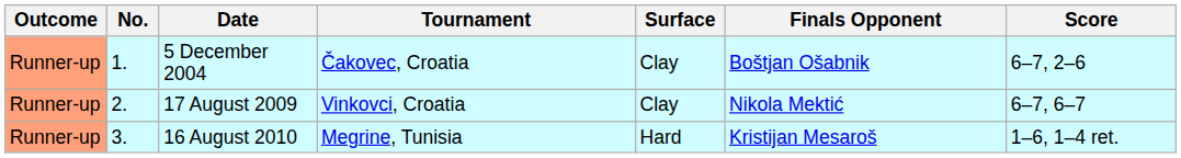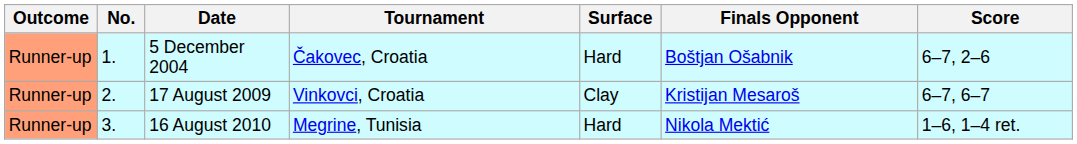 <table class=wikitable style=font-size:97%>
 <tr>
 <th width=75>Outcome</th>
 <th width=35>No.</th>
 <th width=120>Date</th>
 <th width=250>Tournament</th>
 <th width=65>Surface</th>
 <th width=220>Finals Opponent</th>
 <th width=130>Score</th>
 </tr>
 <tr bgcolor=CFFCFF>
 <td bgcolor=#FFA07A>Runner-up</td>
 <td>1.</td>
 <td>5 December 2004</td>
 <td><a href='#'>Čakovec</a>, Croatia</td>
-<td>Clay</td>
+<td>Hard</td>
 <td> <a href='#'>Boštjan Ošabnik</a></td>
 <td>6–7, 2–6</td>
 </tr>
 <tr bgcolor=CFFCFF>
 <td bgcolor=#FFA07A>Runner-up</td>
 <td>2.</td>
 <td>17 August 2009</td>
 <td><a href='#'>Vinkovci</a>, Croatia</td>
 <td>Clay</td>
-<td> <a href='#'>Nikola Mektić</a></td>
+<td> <a href='#'>Kristijan Mesaroš</a></td>
 <td>6–7, 6–7</td>
 </tr>
 <tr bgcolor=CFFCFF>
 <td bgcolor=#FFA07A>Runner-up</td>
 <td>3.</td>
 <td>16 August 2010</td>
 <td><a href='#'>Megrine</a>, Tunisia</td>
 <td>Hard</td>
-<td> <a href='#'>Kristijan Mesaroš</a></td>
+<td> <a href='#'>Nikola Mektić</a></td>
 <td>1–6, 1–4 ret.</td>
 </tr>
 </table>
